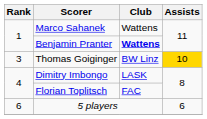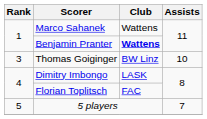 <table class="wikitable" style="text-align:center">
 <tr>
 <th>Rank</th>
 <th>Scorer</th>
 <th>Club</th>
 <th>Assists</th>
 </tr>
 <tr>
 <td rowspan=2>1</td>
 <td align="left"> <a href='#'>Marco Sahanek</a></td>
 <td align="left">Wattens</td>
 <td rowspan=2>11</td>
 </tr>
 <tr>
 <td align="left"> <a href='#'>Benjamin Pranter</a></td>
 <td align="left"><strong><a href='#'>Wattens</a></strong></td>
 </tr>
 <tr>
 <td>3</td>
 <td align="left"> Thomas Goiginger</td>
 <td align="left"><a href='#'>BW Linz</a></td>
-<td style="background: gold;">10</td>
+<td>10</td>
 </tr>
 <tr>
 <td rowspan=2>4</td>
 <td align="left"> <a href='#'>Dimitry Imbongo</a></td>
 <td align="left"><a href='#'>LASK</a></td>
 <td rowspan=2>8</td>
 </tr>
 <tr>
 <td align="left"> <a href='#'>Florian Toplitsch</a></td>
 <td align="left"><a href='#'>FAC</a></td>
 </tr>
 <tr>
-<td>6</td>
+<td>5</td>
 <td colspan=2><em>5 players</em></td>
-<td>6</td>
+<td>7</td>
 </tr>
 <tr>
 </tr>
 </table>
